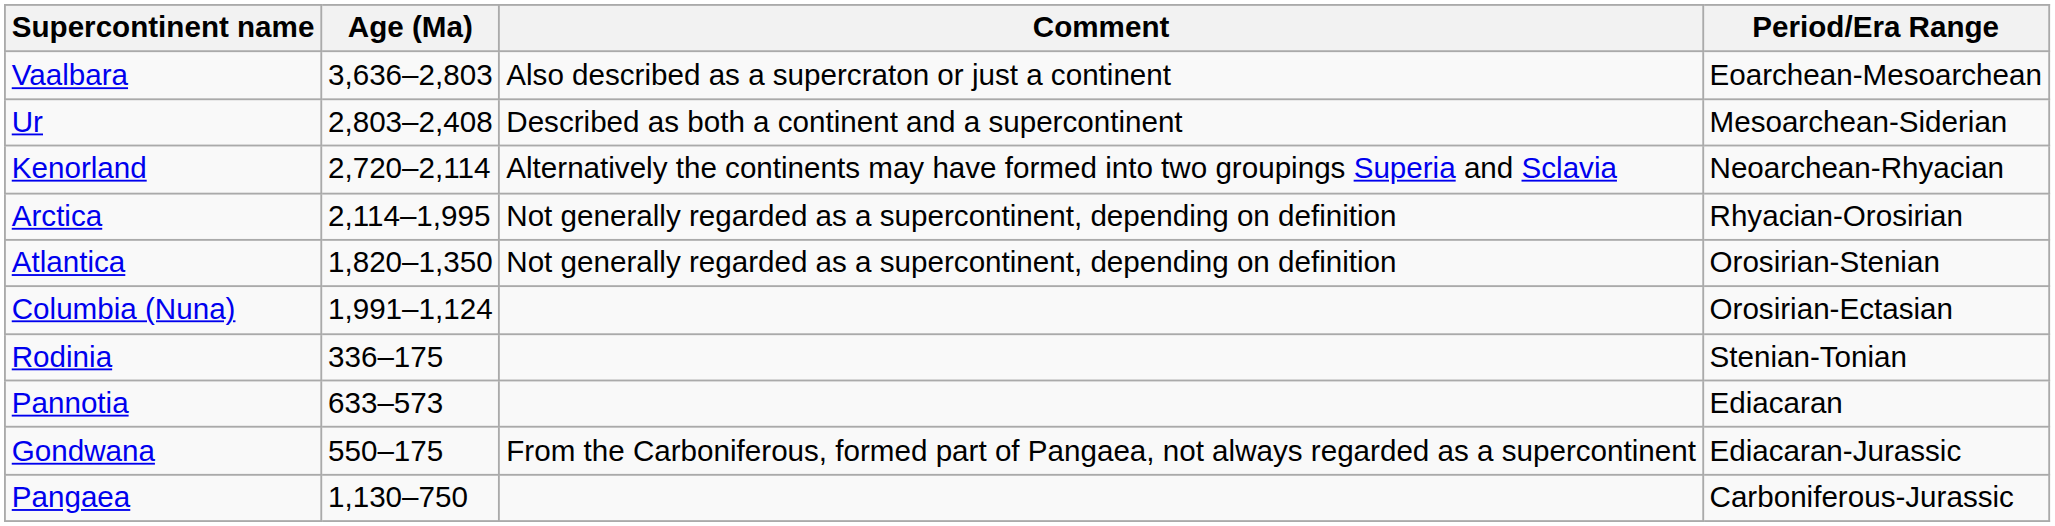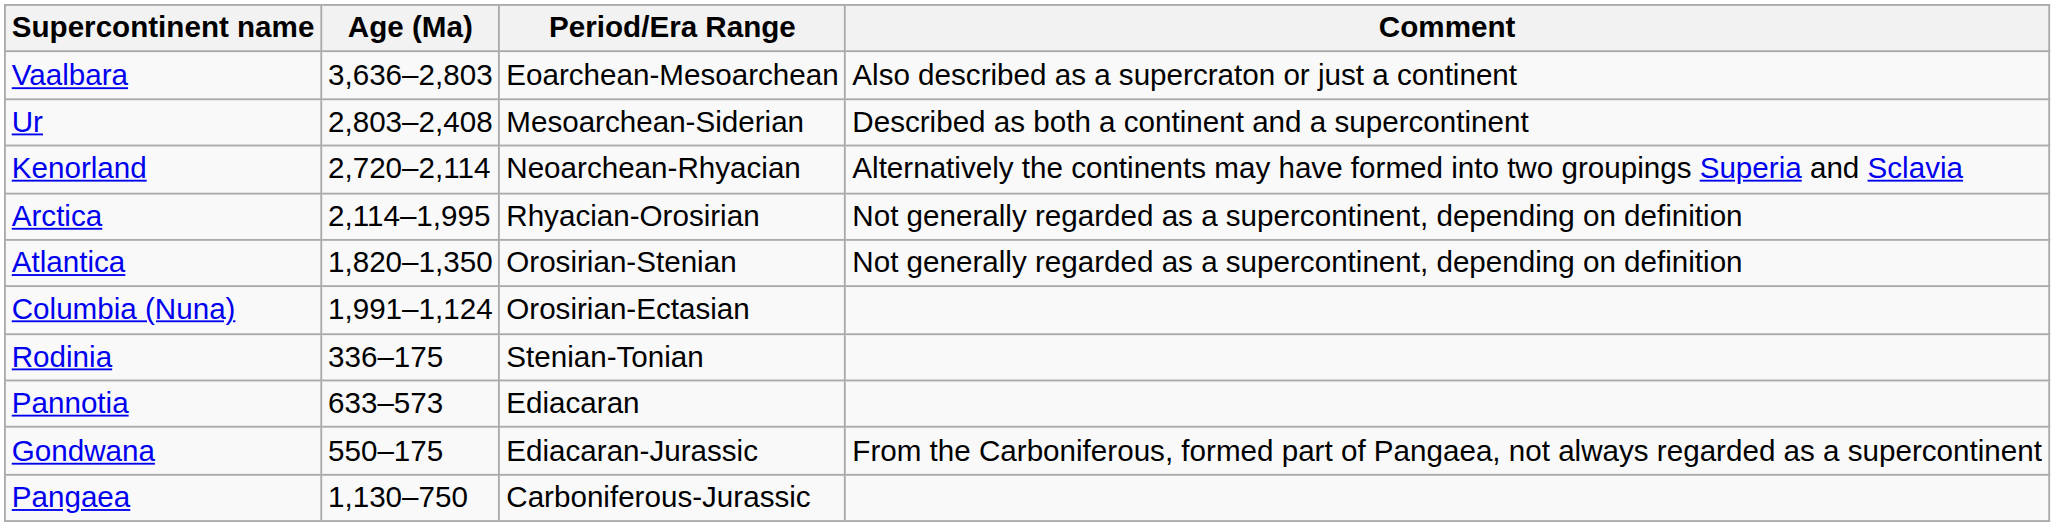 <table class="wikitable">
 <tr>
 <th>Supercontinent name</th>
 <th>Age (Ma)</th>
+<th>Period/Era Range</th>
 <th>Comment</th>
-<th>Period/Era Range</th>
 </tr>
 <tr>
 <td><a href='#'>Vaalbara</a></td>
 <td>3,636–2,803</td>
+<td>Eoarchean-Mesoarchean</td>
 <td>Also described as a supercraton or just a continent</td>
-<td>Eoarchean-Mesoarchean</td>
 </tr>
 <tr>
 <td><a href='#'>Ur</a></td>
 <td>2,803–2,408</td>
+<td>Mesoarchean-Siderian</td>
 <td>Described as both a continent and a supercontinent</td>
-<td>Mesoarchean-Siderian</td>
 </tr>
 <tr>
 <td><a href='#'>Kenorland</a></td>
 <td>2,720–2,114</td>
+<td>Neoarchean-Rhyacian</td>
 <td>Alternatively the continents may have formed into two groupings <a href='#'>Superia</a> and <a href='#'>Sclavia</a></td>
-<td>Neoarchean-Rhyacian</td>
 </tr>
 <tr>
 <td><a href='#'>Arctica</a></td>
 <td>2,114–1,995</td>
+<td>Rhyacian-Orosirian</td>
 <td>Not generally regarded as a supercontinent, depending on definition</td>
-<td>Rhyacian-Orosirian</td>
 </tr>
 <tr>
 <td><a href='#'>Atlantica</a></td>
 <td>1,820–1,350</td>
+<td>Orosirian-Stenian</td>
 <td>Not generally regarded as a supercontinent, depending on definition</td>
-<td>Orosirian-Stenian</td>
 </tr>
 <tr>
 <td><a href='#'>Columbia (Nuna)</a></td>
 <td>1,991–1,124</td>
+<td>Orosirian-Ectasian</td>
 <td></td>
-<td>Orosirian-Ectasian</td>
 </tr>
 <tr>
 <td><a href='#'>Rodinia</a></td>
 <td>336–175</td>
+<td>Stenian-Tonian</td>
 <td></td>
-<td>Stenian-Tonian</td>
 </tr>
 <tr>
 <td><a href='#'>Pannotia</a></td>
 <td>633–573</td>
+<td>Ediacaran</td>
 <td></td>
-<td>Ediacaran</td>
 </tr>
 <tr>
 <td><a href='#'>Gondwana</a></td>
 <td>550–175</td>
+<td>Ediacaran-Jurassic</td>
 <td>From the Carboniferous, formed part of Pangaea, not always regarded as a supercontinent</td>
-<td>Ediacaran-Jurassic</td>
 </tr>
 <tr>
 <td><a href='#'>Pangaea</a></td>
 <td>1,130–750</td>
+<td>Carboniferous-Jurassic</td>
 <td></td>
-<td>Carboniferous-Jurassic</td>
 </tr>
 </table>
